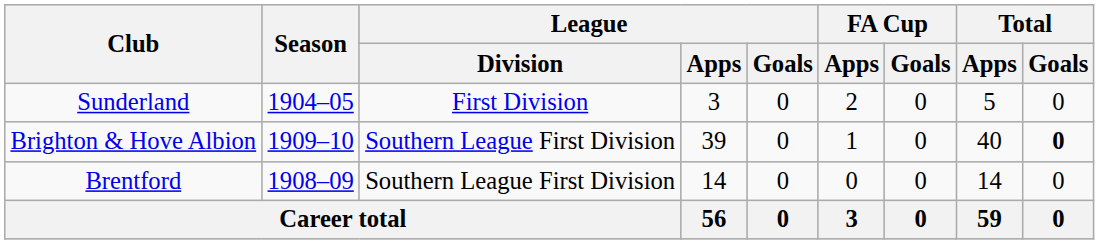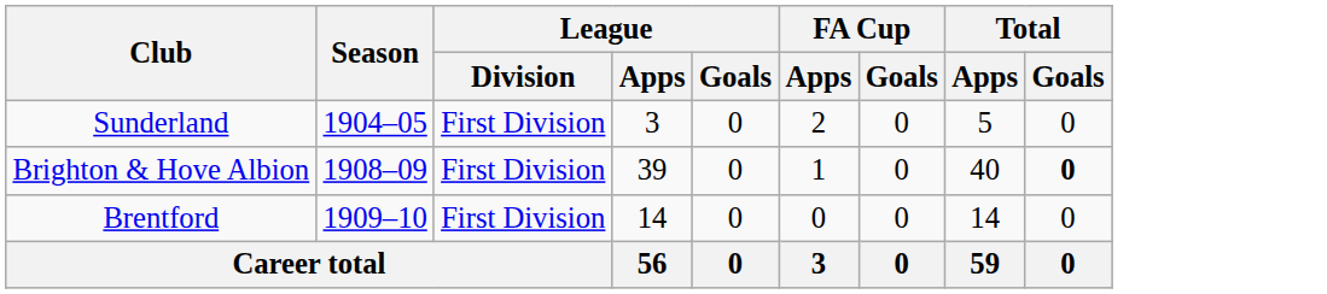 <table class="wikitable" style="text-align: center;">
 <tr>
 <th rowspan="2">Club</th>
 <th rowspan="2">Season</th>
 <th colspan="3">League</th>
 <th colspan="2">FA Cup</th>
 <th colspan="2">Total</th>
 </tr>
 <tr>
 <th>Division</th>
 <th>Apps</th>
 <th>Goals</th>
 <th>Apps</th>
 <th>Goals</th>
 <th>Apps</th>
 <th>Goals</th>
 </tr>
 <tr>
 <td><a href='#'>Sunderland</a></td>
 <td><a href='#'>1904–05</a></td>
 <td><a href='#'>First Division</a></td>
 <td>3</td>
 <td>0</td>
 <td>2</td>
 <td>0</td>
 <td>5</td>
 <td>0</td>
 </tr>
 <tr>
 <td><a href='#'>Brighton & Hove Albion</a></td>
-<td><a href='#'>1909–10</a></td>
-<td><a href='#'>Southern League</a> First Division</td>
+<td><a href='#'>1908–09</a></td>
+<td><a href='#'>First Division</a></td>
 <td>39</td>
 <td>0</td>
 <td>1</td>
 <td>0</td>
 <td>40</td>
 <td><strong>0</strong></td>
 </tr>
 <tr>
 <td><a href='#'>Brentford</a></td>
-<td><a href='#'>1908–09</a></td>
-<td>Southern League First Division</td>
+<td><a href='#'>1909–10</a></td>
+<td><a href='#'>First Division</a></td>
 <td>14</td>
 <td>0</td>
 <td>0</td>
 <td>0</td>
 <td>14</td>
 <td>0</td>
 </tr>
 <tr>
 <th colspan=3>Career total</th>
 <th>56</th>
 <th>0</th>
 <th>3</th>
 <th>0</th>
 <th>59</th>
 <th>0</th>
 </tr>
 </table>
